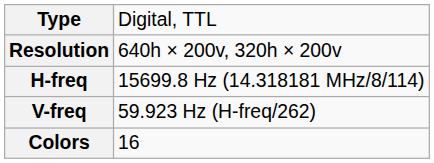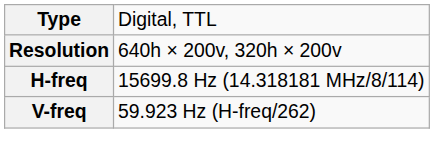 <table class="wikitable">
 <tr>
 <th>Type</th>
 <td>Digital, TTL</td>
 </tr>
 <tr>
 <th>Resolution</th>
 <td>640h × 200v, 320h × 200v</td>
 </tr>
 <tr>
 <th>H-freq</th>
 <td>15699.8 Hz (14.318181 MHz/8/114)</td>
 </tr>
 <tr>
 <th>V-freq</th>
 <td>59.923 Hz (H-freq/262)</td>
 </tr>
-<tr>
-<th>Colors</th>
-<td>16</td>
-</tr>
 </table>
